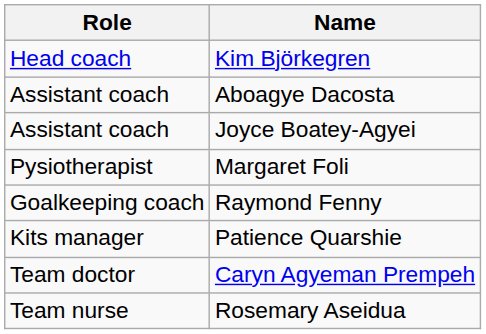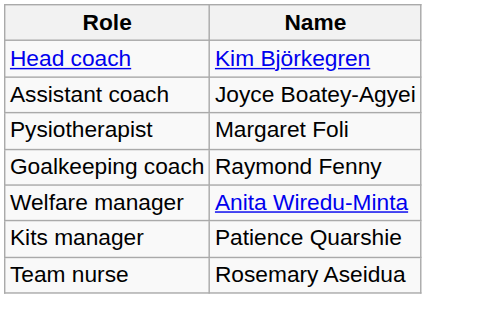 <table class="wikitable">
 <tr>
 <th>Role</th>
 <th>Name</th>
 </tr>
 <tr>
 <td><a href='#'>Head coach</a></td>
 <td> <a href='#'>Kim Björkegren</a></td>
-</tr>
-<tr>
-<td>Assistant coach</td>
-<td> Aboagye Dacosta</td>
 </tr>
 <tr>
 <td>Assistant coach</td>
 <td> Joyce Boatey-Agyei</td>
 </tr>
 <tr>
 <td>Pysiotherapist</td>
 <td> Margaret Foli</td>
 </tr>
 <tr>
 <td>Goalkeeping coach</td>
 <td> Raymond Fenny</td>
 </tr>
 <tr>
+<td>Welfare manager</td>
+<td> <a href='#'>Anita Wiredu-Minta</a></td>
+</tr>
+<tr>
 <td>Kits manager</td>
 <td> Patience Quarshie</td>
-</tr>
-<tr>
-<td>Team doctor</td>
-<td> <a href='#'>Caryn Agyeman Prempeh</a></td>
 </tr>
 <tr>
 <td>Team nurse</td>
 <td> Rosemary Aseidua</td>
 </tr>
 </table>
